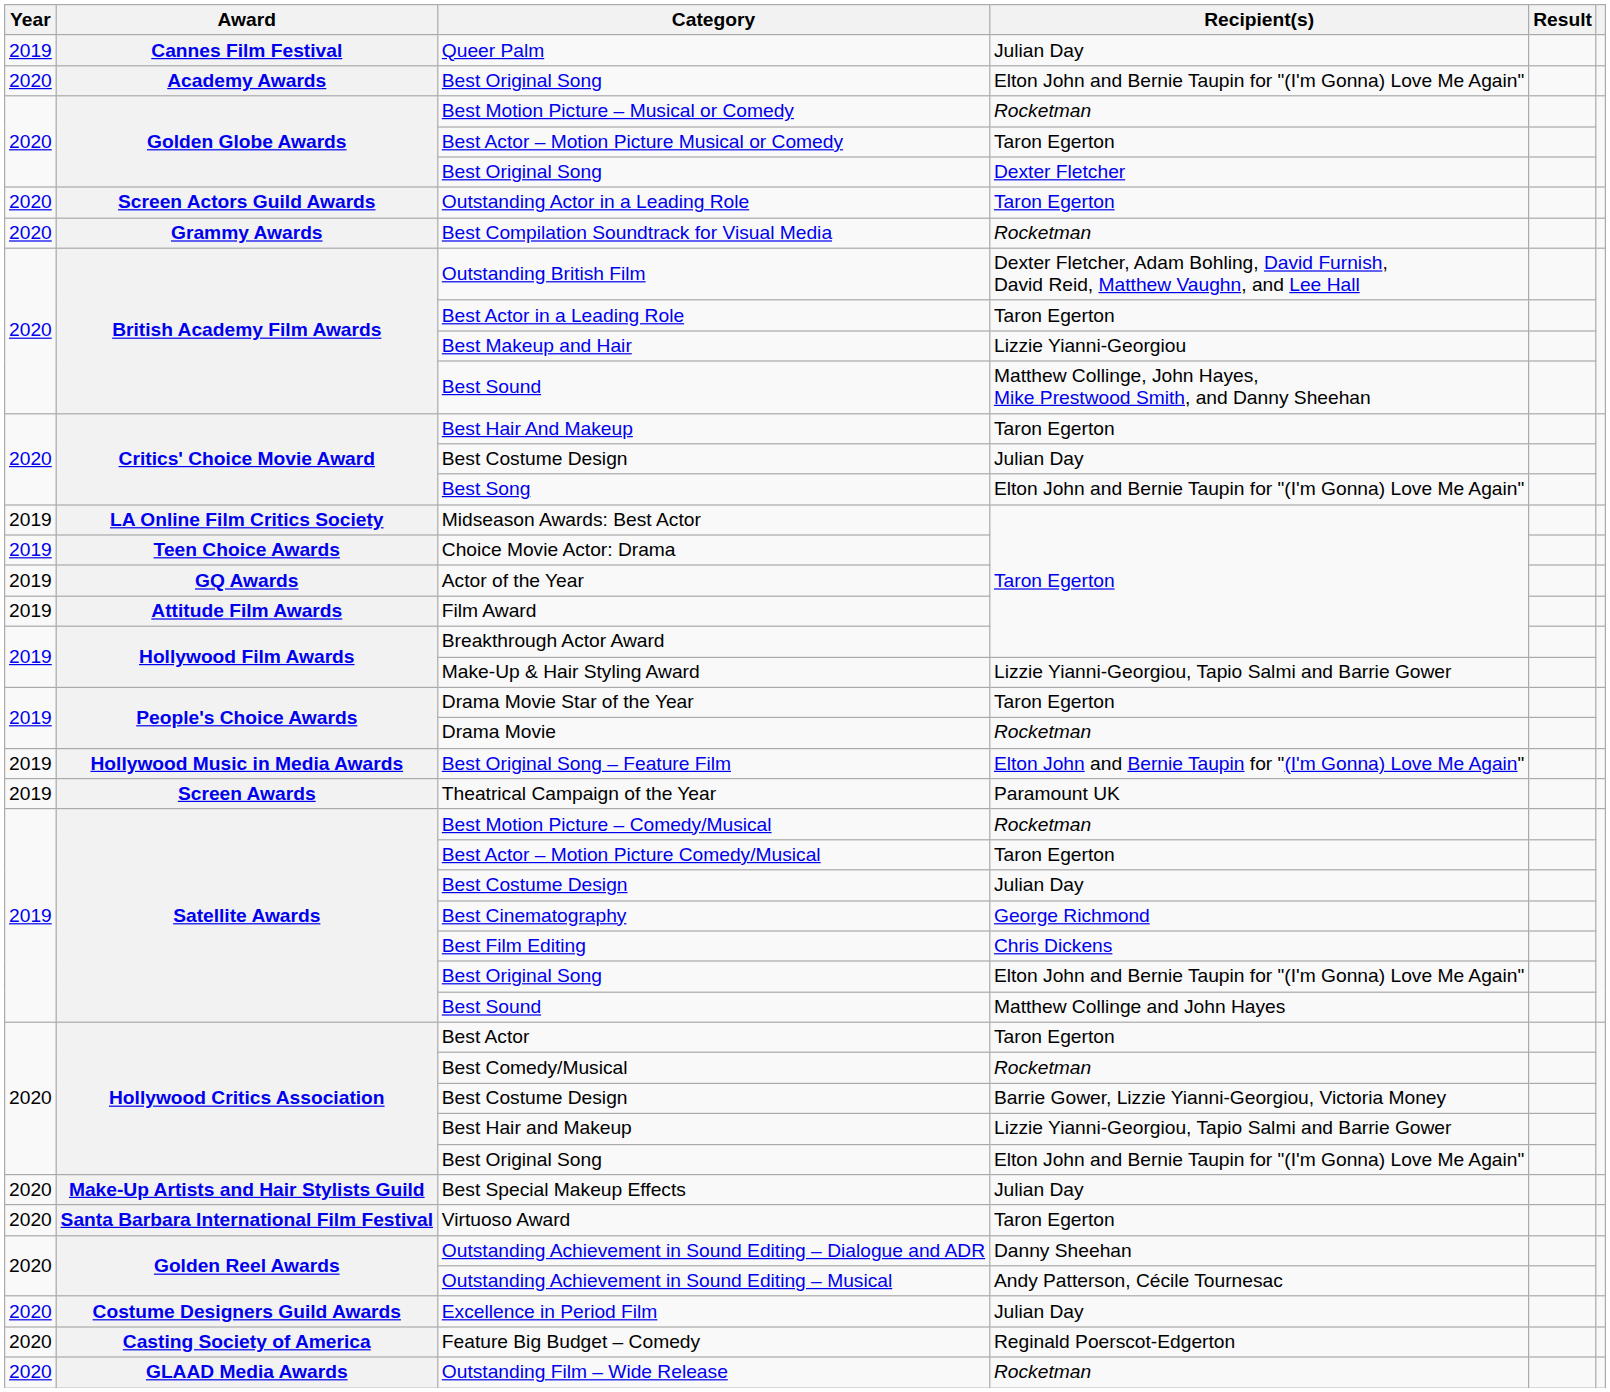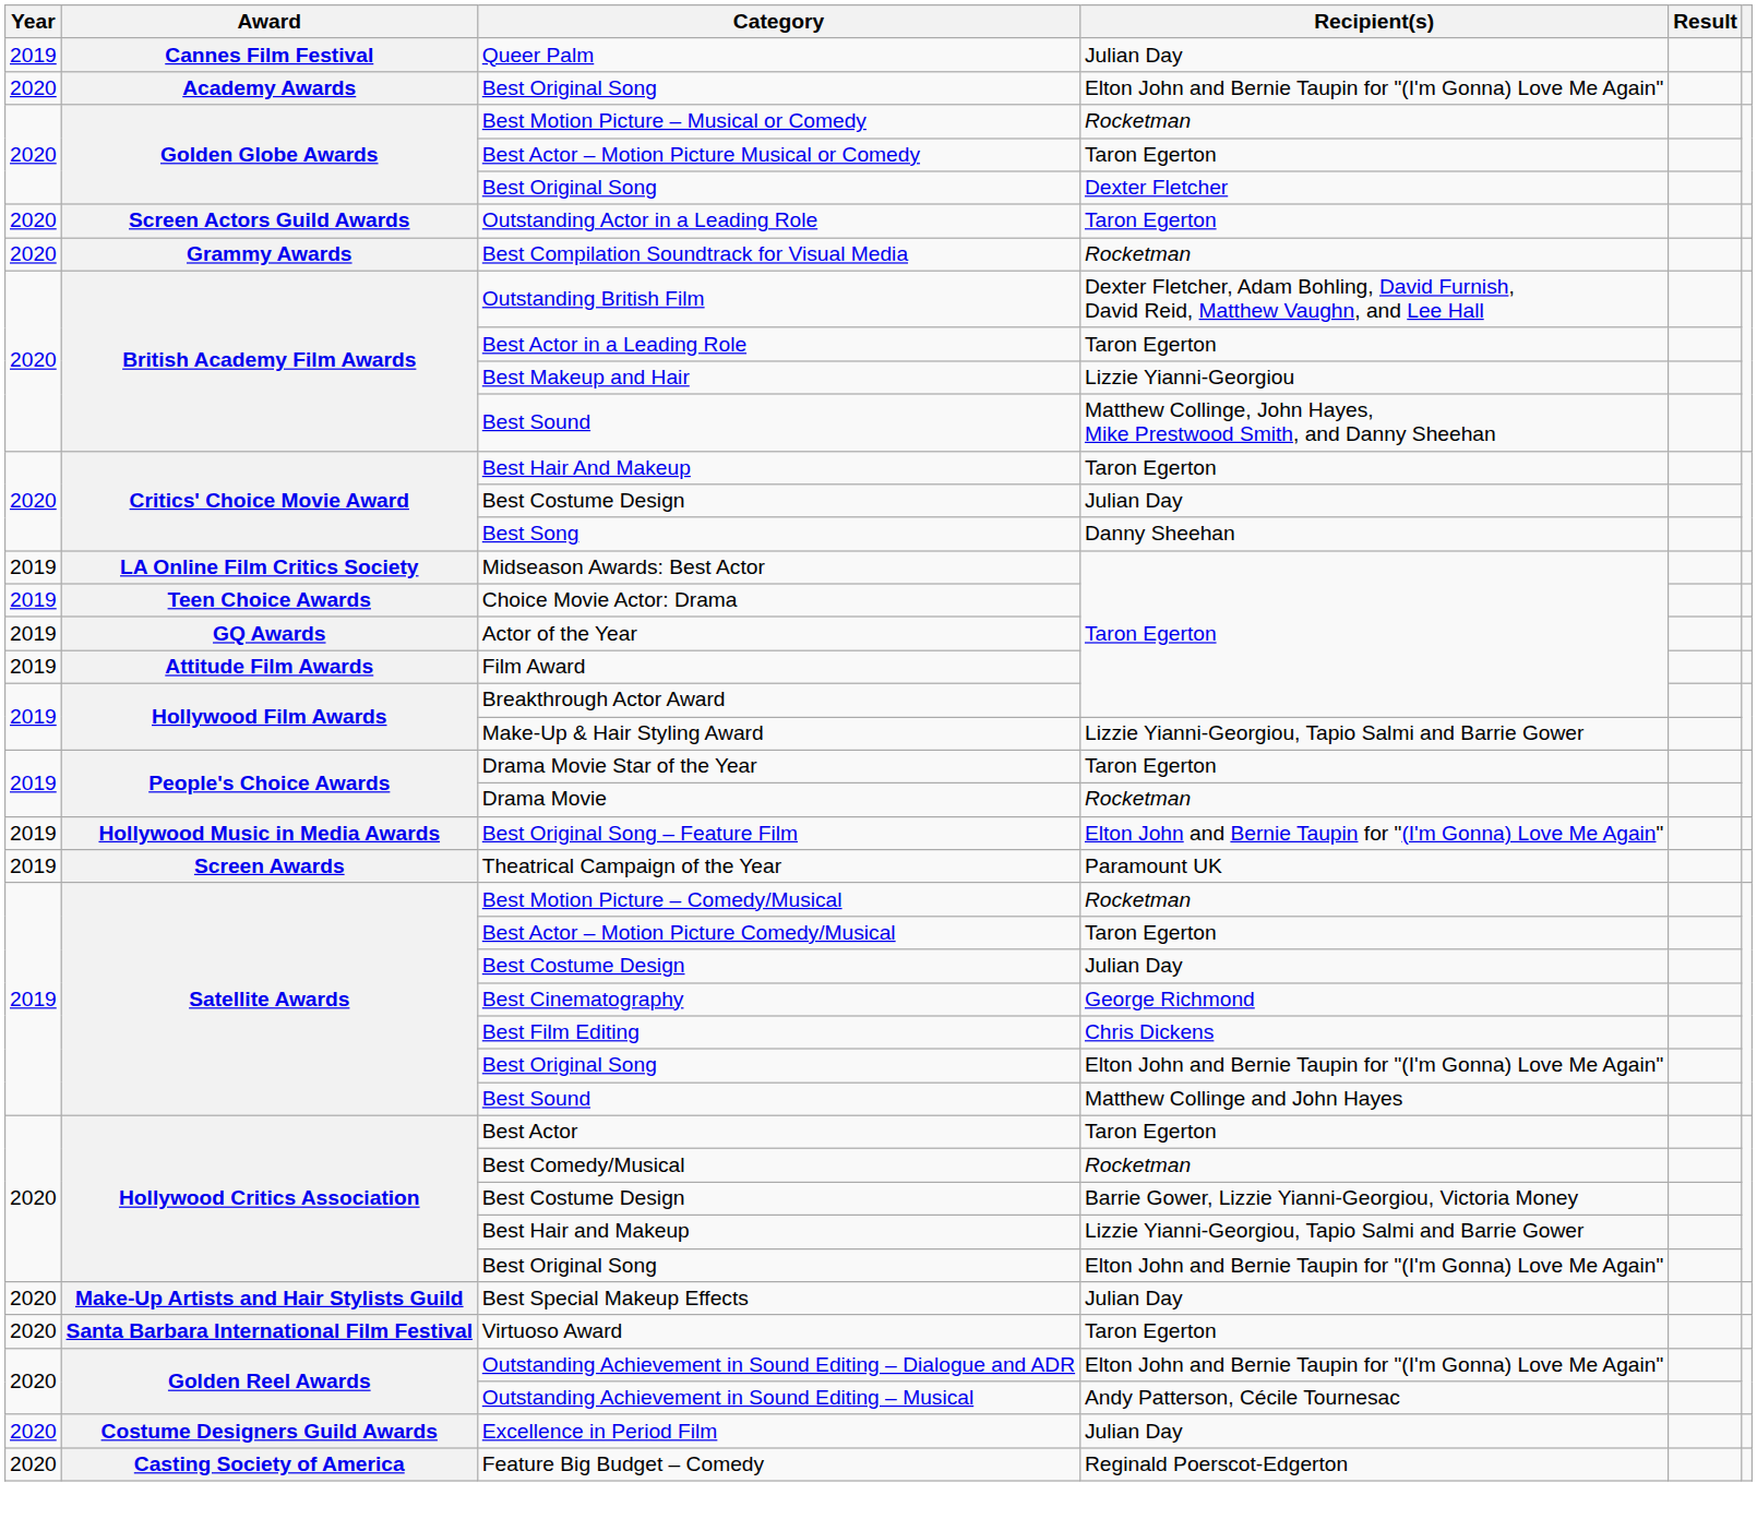 <table class="wikitable plainrowheaders sortable">
 <tr>
 <th scope="col">Year</th>
 <th scope="col">Award</th>
 <th scope="col">Category</th>
 <th scope="col">Recipient(s)</th>
 <th scope="col">Result</th>
 <th scope="col" class="unsortable"></th>
 </tr>
 <tr>
 <td><a href='#'>2019</a></td>
 <th scope="row"><a href='#'>Cannes Film Festival</a></th>
 <td><a href='#'>Queer Palm</a></td>
 <td>Julian Day</td>
 <td></td>
 <td style="text-align:center;"></td>
 </tr>
 <tr>
 <td><a href='#'>2020</a></td>
 <th scope="row"><a href='#'>Academy Awards</a></th>
 <td><a href='#'>Best Original Song</a></td>
 <td>Elton John and Bernie Taupin for "(I'm Gonna) Love Me Again"</td>
 <td></td>
 <td style="text-align:center;"></td>
 </tr>
 <tr>
 <td rowspan="3"><a href='#'>2020</a></td>
 <th scope="row" rowspan="3"><a href='#'>Golden Globe Awards</a></th>
 <td><a href='#'>Best Motion Picture – Musical or Comedy</a></td>
 <td><em>Rocketman</em></td>
 <td></td>
 <td rowspan="3" style="text-align:center;"></td>
 </tr>
 <tr>
 <td><a href='#'>Best Actor – Motion Picture Musical or Comedy</a></td>
 <td>Taron Egerton</td>
 <td></td>
 </tr>
 <tr>
 <td><a href='#'>Best Original Song</a></td>
 <td><a href='#'>Dexter Fletcher</a></td>
 <td></td>
 </tr>
 <tr>
 <td><a href='#'>2020</a></td>
 <th scope="row"><a href='#'>Screen Actors Guild Awards</a></th>
 <td><a href='#'>Outstanding Actor in a Leading Role</a></td>
 <td><a href='#'>Taron Egerton</a></td>
 <td></td>
 <td style="text-align:center;"></td>
 </tr>
 <tr>
 <td><a href='#'>2020</a></td>
 <th scope="row"><a href='#'>Grammy Awards</a></th>
 <td><a href='#'>Best Compilation Soundtrack for Visual Media</a></td>
 <td><em>Rocketman</em></td>
 <td></td>
 <td style="text-align:center;"></td>
 </tr>
 <tr>
 <td rowspan="4"><a href='#'>2020</a></td>
 <th scope="row" rowspan="4"><a href='#'>British Academy Film Awards</a></th>
 <td><a href='#'>Outstanding British Film</a></td>
 <td>Dexter Fletcher, Adam Bohling, <a href='#'>David Furnish</a>, <br> David Reid, <a href='#'>Matthew Vaughn</a>, and <a href='#'>Lee Hall</a></td>
 <td></td>
 <td rowspan="4" style="text-align:center;"></td>
 </tr>
 <tr>
 <td><a href='#'>Best Actor in a Leading Role</a></td>
 <td>Taron Egerton</td>
 <td></td>
 </tr>
 <tr>
 <td><a href='#'>Best Makeup and Hair</a></td>
 <td>Lizzie Yianni-Georgiou</td>
 <td></td>
 </tr>
 <tr>
 <td><a href='#'>Best Sound</a></td>
 <td>Matthew Collinge, John Hayes, <br><a href='#'>Mike Prestwood Smith</a>, and Danny Sheehan</td>
 <td></td>
 </tr>
 <tr>
 <td rowspan="3"><a href='#'>2020</a></td>
 <th scope="row" rowspan="3"><a href='#'>Critics' Choice Movie Award</a></th>
 <td><a href='#'>Best Hair And Makeup</a></td>
 <td>Taron Egerton</td>
 <td></td>
 <td rowspan="3" style="text-align:center;"></td>
 </tr>
 <tr>
 <td>Best Costume Design</td>
 <td>Julian Day</td>
 <td></td>
 </tr>
 <tr>
 <td><a href='#'>Best Song</a></td>
-<td>Elton John and Bernie Taupin for "(I'm Gonna) Love Me Again"</td>
+<td>Danny Sheehan</td>
 <td></td>
 </tr>
 <tr>
 <td>2019</td>
 <th scope="row"><a href='#'>LA Online Film Critics Society</a></th>
 <td>Midseason Awards: Best Actor</td>
 <td rowspan="5"><a href='#'>Taron Egerton</a></td>
 <td></td>
 <td style="text-align:center;"></td>
 </tr>
 <tr>
 <td><a href='#'>2019</a></td>
 <th scope="row"><a href='#'>Teen Choice Awards</a></th>
 <td>Choice Movie Actor: Drama</td>
 <td></td>
 <td style="text-align:center;"></td>
 </tr>
 <tr>
 <td>2019</td>
 <th scope="row"><a href='#'>GQ Awards</a></th>
 <td>Actor of the Year</td>
 <td></td>
 <td style="text-align:center;"></td>
 </tr>
 <tr>
 <td>2019</td>
 <th scope="row"><a href='#'>Attitude Film Awards</a></th>
 <td>Film Award</td>
 <td></td>
 <td style="text-align:center;"></td>
 </tr>
 <tr>
 <td rowspan="2"><a href='#'>2019</a></td>
 <th scope="row" rowspan="2"><a href='#'>Hollywood Film Awards</a></th>
 <td>Breakthrough Actor Award</td>
 <td></td>
 <td rowspan="2" style="text-align:center;"></td>
 </tr>
 <tr>
 <td>Make-Up & Hair Styling Award</td>
 <td>Lizzie Yianni-Georgiou, Tapio Salmi and Barrie Gower</td>
 <td></td>
 </tr>
 <tr>
 <td rowspan="2"><a href='#'>2019</a></td>
 <th scope="row" rowspan="2"><a href='#'>People's Choice Awards</a></th>
 <td>Drama Movie Star of the Year</td>
 <td>Taron Egerton</td>
 <td></td>
 <td rowspan="2" style="text-align:center;"></td>
 </tr>
 <tr>
 <td>Drama Movie</td>
 <td><em>Rocketman</em></td>
 <td></td>
 </tr>
 <tr>
 <td>2019</td>
 <th scope="row"><a href='#'>Hollywood Music in Media Awards</a></th>
 <td><a href='#'>Best Original Song – Feature Film</a></td>
 <td><a href='#'>Elton John</a> and <a href='#'>Bernie Taupin</a> for "<a href='#'>(I'm Gonna) Love Me Again</a>"</td>
 <td></td>
 <td style="text-align:center;"></td>
 </tr>
 <tr>
 <td>2019</td>
 <th scope="row"><a href='#'>Screen Awards</a></th>
 <td>Theatrical Campaign of the Year</td>
 <td>Paramount UK</td>
 <td></td>
 <td style="text-align:center;"></td>
 </tr>
 <tr>
 <td rowspan="7"><a href='#'>2019</a></td>
 <th scope="row" rowspan="7"><a href='#'>Satellite Awards</a></th>
 <td><a href='#'>Best Motion Picture – Comedy/Musical</a></td>
 <td><em>Rocketman</em></td>
 <td></td>
 <td rowspan="7" style="text-align:center;"></td>
 </tr>
 <tr>
 <td><a href='#'>Best Actor – Motion Picture Comedy/Musical</a></td>
 <td>Taron Egerton</td>
 <td></td>
 </tr>
 <tr>
 <td><a href='#'>Best Costume Design</a></td>
 <td>Julian Day</td>
 <td></td>
 </tr>
 <tr>
 <td><a href='#'>Best Cinematography</a></td>
 <td><a href='#'>George Richmond</a></td>
 <td></td>
 </tr>
 <tr>
 <td><a href='#'>Best Film Editing</a></td>
 <td><a href='#'>Chris Dickens</a></td>
 <td></td>
 </tr>
 <tr>
 <td><a href='#'>Best Original Song</a></td>
 <td>Elton John and Bernie Taupin for "(I'm Gonna) Love Me Again"</td>
 <td></td>
 </tr>
 <tr>
 <td><a href='#'>Best Sound</a></td>
 <td>Matthew Collinge and John Hayes</td>
 <td></td>
 </tr>
 <tr>
 <td rowspan="5">2020</td>
 <th scope="row" rowspan="5"><a href='#'>Hollywood Critics Association</a></th>
 <td>Best Actor</td>
 <td>Taron Egerton</td>
 <td></td>
 <td rowspan="5" style="text-align:center;"></td>
 </tr>
 <tr>
 <td>Best Comedy/Musical</td>
 <td><em>Rocketman</em></td>
 <td></td>
 </tr>
 <tr>
 <td>Best Costume Design</td>
 <td>Barrie Gower, Lizzie Yianni-Georgiou, Victoria Money</td>
 <td></td>
 </tr>
 <tr>
 <td>Best Hair and Makeup</td>
 <td>Lizzie Yianni-Georgiou, Tapio Salmi and Barrie Gower</td>
 <td></td>
 </tr>
 <tr>
 <td>Best Original Song</td>
 <td>Elton John and Bernie Taupin for "(I'm Gonna) Love Me Again"</td>
 <td></td>
 </tr>
 <tr>
 <td>2020</td>
 <th scope="row"><a href='#'>Make-Up Artists and Hair Stylists Guild</a></th>
 <td>Best Special Makeup Effects</td>
 <td>Julian Day</td>
 <td></td>
 <td style="text-align:center;"></td>
 </tr>
 <tr>
 <td>2020</td>
 <th scope="row"><a href='#'>Santa Barbara International Film Festival</a></th>
 <td>Virtuoso Award</td>
 <td>Taron Egerton</td>
 <td></td>
 <td style="text-align:center;"></td>
 </tr>
 <tr>
 <td rowspan="2">2020</td>
 <th scope="row" rowspan="2"><a href='#'>Golden Reel Awards</a></th>
 <td><a href='#'>Outstanding Achievement in Sound Editing – Dialogue and ADR</a></td>
-<td>Danny Sheehan</td>
+<td>Elton John and Bernie Taupin for "(I'm Gonna) Love Me Again"</td>
 <td></td>
 <td rowspan="2" style="text-align:center;"></td>
 </tr>
 <tr>
 <td><a href='#'>Outstanding Achievement in Sound Editing – Musical</a></td>
 <td Andy Patterson, Cécile Tournesac>Andy Patterson, Cécile Tournesac</td>
 <td></td>
 </tr>
 <tr>
 <td><a href='#'>2020</a></td>
 <th scope="row"><a href='#'>Costume Designers Guild Awards</a></th>
 <td><a href='#'>Excellence in Period Film</a></td>
 <td>Julian Day</td>
 <td></td>
 <td style="text-align:center;"></td>
 </tr>
 <tr>
 <td>2020</td>
 <th scope="row"><a href='#'>Casting Society of America</a></th>
 <td>Feature Big Budget – Comedy</td>
 <td>Reginald Poerscot-Edgerton</td>
 <td></td>
 <td style="text-align:center;"></td>
 </tr>
-<tr>
-<td><a href='#'>2020</a></td>
-<th scope="row"><a href='#'>GLAAD Media Awards</a></th>
-<td><a href='#'>Outstanding Film – Wide Release</a></td>
-<td><em>Rocketman</em></td>
-<td></td>
-<td style="text-align:center;"></td>
-</tr>
 </table>
